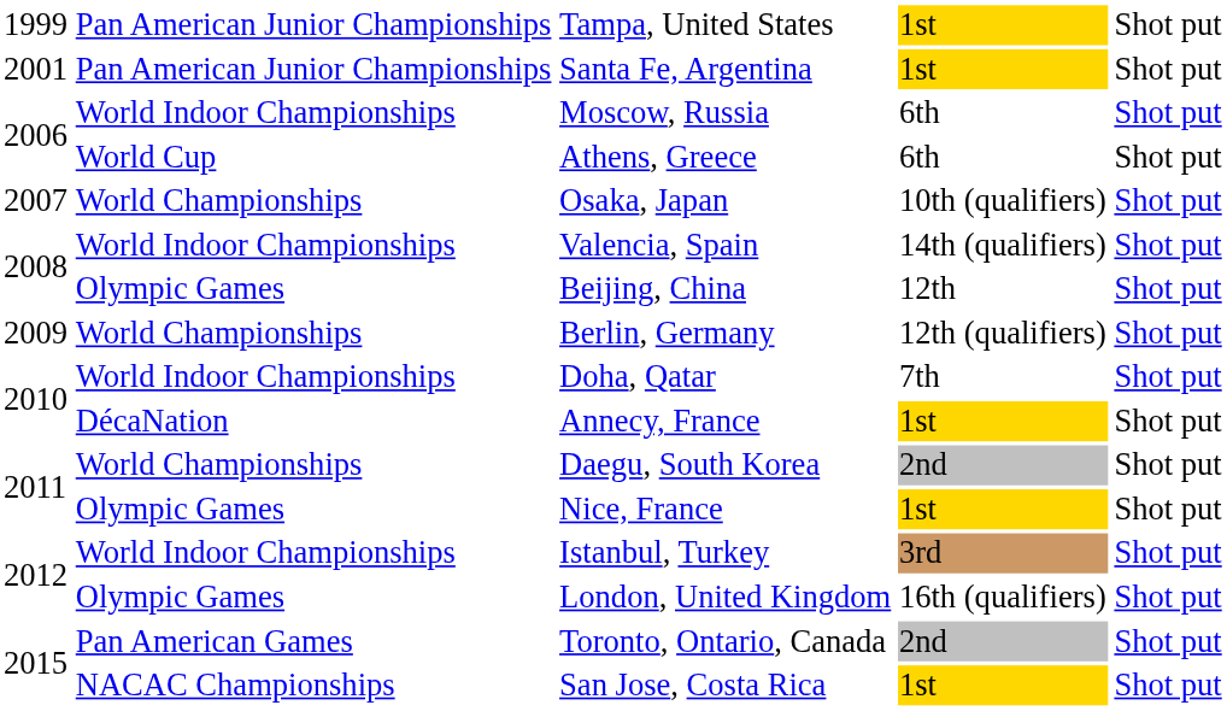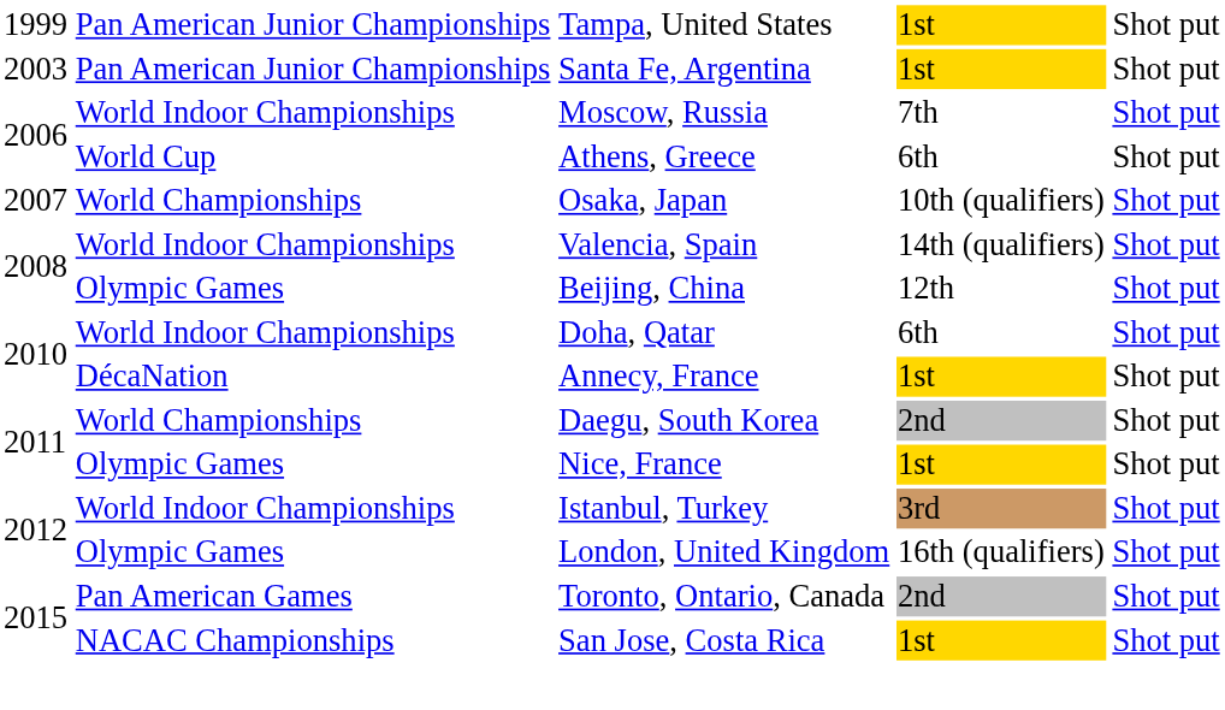 <table>
 <tr>
 <td>1999</td>
 <td><a href='#'>Pan American Junior Championships</a></td>
 <td><a href='#'>Tampa</a>, United States</td>
 <td bgcolor=gold>1st</td>
 <td>Shot put</td>
 </tr>
 <tr>
-<td>2001</td>
+<td>2003</td>
 <td><a href='#'>Pan American Junior Championships</a></td>
 <td><a href='#'>Santa Fe, Argentina</a></td>
 <td bgcolor=gold>1st</td>
 <td>Shot put</td>
 </tr>
 <tr>
 <td rowspan=2>2006</td>
 <td><a href='#'>World Indoor Championships</a></td>
 <td><a href='#'>Moscow</a>, <a href='#'>Russia</a></td>
-<td>6th</td>
+<td>7th</td>
 <td><a href='#'>Shot put</a></td>
 </tr>
 <tr>
 <td><a href='#'>World Cup</a></td>
 <td><a href='#'>Athens</a>, <a href='#'>Greece</a></td>
 <td>6th</td>
 <td>Shot put</td>
 </tr>
 <tr>
 <td>2007</td>
 <td><a href='#'>World Championships</a></td>
 <td><a href='#'>Osaka</a>, <a href='#'>Japan</a></td>
 <td>10th (qualifiers)</td>
 <td><a href='#'>Shot put</a></td>
 </tr>
 <tr>
 <td rowspan=2>2008</td>
 <td><a href='#'>World Indoor Championships</a></td>
 <td><a href='#'>Valencia</a>, <a href='#'>Spain</a></td>
 <td>14th (qualifiers)</td>
 <td><a href='#'>Shot put</a></td>
 </tr>
 <tr>
 <td><a href='#'>Olympic Games</a></td>
 <td><a href='#'>Beijing</a>, <a href='#'>China</a></td>
 <td>12th</td>
 <td><a href='#'>Shot put</a></td>
 </tr>
 <tr>
-<td>2009</td>
-<td><a href='#'>World Championships</a></td>
-<td><a href='#'>Berlin</a>, <a href='#'>Germany</a></td>
-<td>12th (qualifiers)</td>
-<td><a href='#'>Shot put</a></td>
-</tr>
-<tr>
 <td rowspan=2>2010</td>
 <td><a href='#'>World Indoor Championships</a></td>
 <td><a href='#'>Doha</a>, <a href='#'>Qatar</a></td>
-<td>7th</td>
+<td>6th</td>
 <td><a href='#'>Shot put</a></td>
 </tr>
 <tr>
 <td><a href='#'>DécaNation</a></td>
 <td><a href='#'>Annecy, France</a></td>
 <td bgcolor=gold>1st</td>
 <td>Shot put</td>
 </tr>
 <tr>
 <td rowspan=2>2011</td>
 <td><a href='#'>World Championships</a></td>
 <td><a href='#'>Daegu</a>, <a href='#'>South Korea</a></td>
 <td bgcolor=silver>2nd</td>
 <td>Shot put</td>
 </tr>
 <tr>
 <td><a href='#'>Olympic Games</a></td>
 <td><a href='#'>Nice, France</a></td>
 <td bgcolor=gold>1st</td>
 <td>Shot put</td>
 </tr>
 <tr>
 <td rowspan=2>2012</td>
 <td><a href='#'>World Indoor Championships</a></td>
 <td><a href='#'>Istanbul</a>, <a href='#'>Turkey</a></td>
 <td bgcolor="cc9966">3rd</td>
 <td><a href='#'>Shot put</a></td>
 </tr>
 <tr>
 <td><a href='#'>Olympic Games</a></td>
 <td><a href='#'>London</a>, <a href='#'>United Kingdom</a></td>
 <td>16th (qualifiers)</td>
 <td><a href='#'>Shot put</a></td>
 </tr>
 <tr>
 <td rowspan=2>2015</td>
 <td><a href='#'>Pan American Games</a></td>
 <td><a href='#'>Toronto</a>, <a href='#'>Ontario</a>, Canada</td>
 <td bgcolor=silver>2nd</td>
 <td><a href='#'>Shot put</a></td>
 </tr>
 <tr>
 <td><a href='#'>NACAC Championships</a></td>
 <td><a href='#'>San Jose</a>, <a href='#'>Costa Rica</a></td>
 <td bgcolor=gold>1st</td>
 <td><a href='#'>Shot put</a></td>
 </tr>
 </table>
